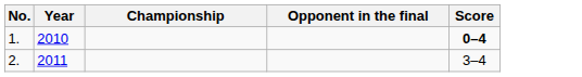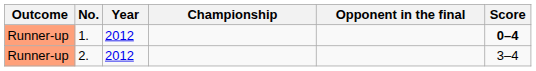 <table class="sortable wikitable">
 <tr>
+<th scope="col" style="width:80px;">Outcome</th>
 <th scope="col" style="width:20px;">No.</th>
 <th scope="col" style="width:50px;">Year</th>
 <th scope="col" style="width:200px;">Championship</th>
 <th scope="col" style="width:200px;">Opponent in the final</th>
 <th scope="col" style="text-align:center; width:50px;">Score</th>
 </tr>
 <tr>
+<td style="background:#ffa07a;">Runner-up</td>
 <td>1.</td>
-<td><a href='#'>2010</a></td>
+<td><a href='#'>2012</a></td>
 <td></td>
 <td> </td>
 <td align="center"><strong>0–4</strong></td>
 </tr>
 <tr>
+<td style="background:#ffa07a;">Runner-up</td>
 <td>2.</td>
-<td><a href='#'>2011</a></td>
+<td><a href='#'>2012</a></td>
 <td></td>
 <td> </td>
 <td align="center">3–4</td>
 </tr>
 </table>
